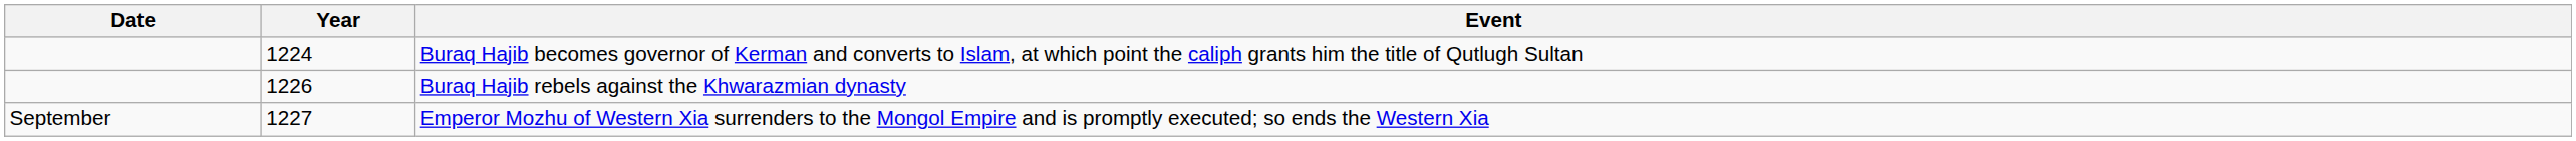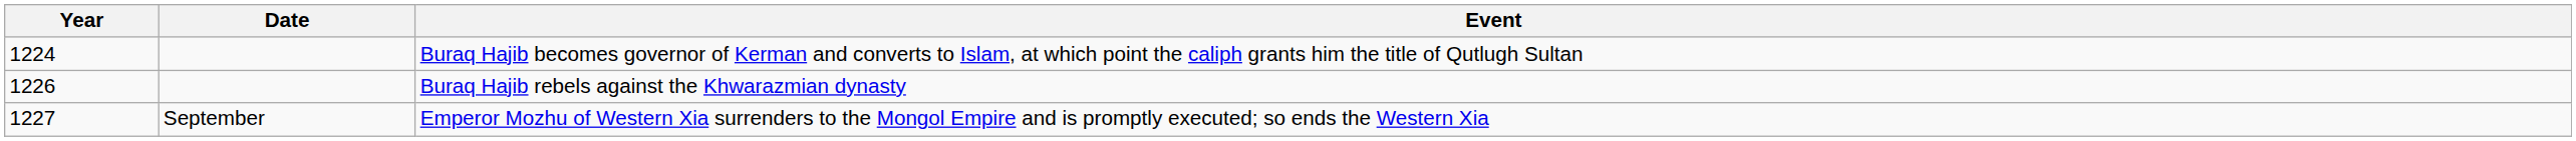 <table class="wikitable" width="100%">
 <tr>
+<th style="width:6%">Year</th>
 <th style="width:10%">Date</th>
-<th style="width:6%">Year</th>
 <th>Event</th>
 </tr>
 <tr>
+<td>1224</td>
 <td></td>
-<td>1224</td>
 <td><a href='#'>Buraq Hajib</a> becomes governor of <a href='#'>Kerman</a> and converts to <a href='#'>Islam</a>, at which point the <a href='#'>caliph</a> grants him the title of Qutlugh Sultan</td>
 </tr>
 <tr>
+<td>1226</td>
 <td></td>
-<td>1226</td>
 <td><a href='#'>Buraq Hajib</a> rebels against the <a href='#'>Khwarazmian dynasty</a></td>
 </tr>
 <tr>
+<td>1227</td>
 <td>September</td>
-<td>1227</td>
 <td><a href='#'>Emperor Mozhu of Western Xia</a> surrenders to the <a href='#'>Mongol Empire</a> and is promptly executed; so ends the <a href='#'>Western Xia</a></td>
 </tr>
 </table>
